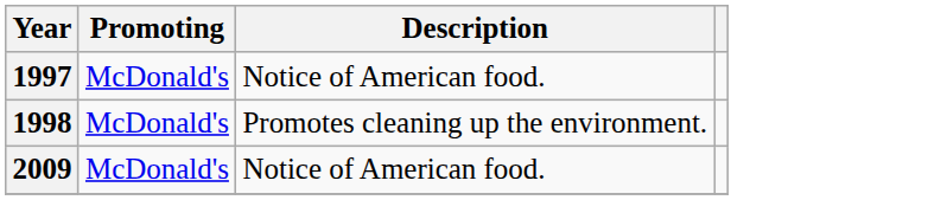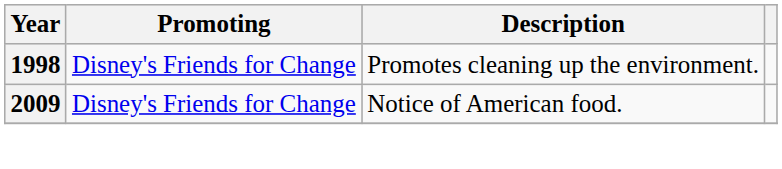 <table class="wikitable plainrowheaders sortable" style="margin-right: 0;">
 <tr>
 <th scope="col">Year</th>
 <th scope="col">Promoting</th>
 <th scope="col" class="unsortable">Description</th>
 <th scope="col" class="unsortable"></th>
 </tr>
 <tr>
-<th scope=row>1997</th>
-<td><a href='#'>McDonald's</a></td>
-<td style="text-align:left;">Notice of American food.</td>
-<td></td>
-</tr>
-<tr>
 <th scope=row>1998</th>
-<td><a href='#'>McDonald's</a></td>
+<td><a href='#'>Disney's Friends for Change</a></td>
 <td style="text-align:left;">Promotes cleaning up the environment.</td>
 <td></td>
 </tr>
 <tr>
 <th scope=row>2009</th>
-<td><a href='#'>McDonald's</a></td>
+<td><a href='#'>Disney's Friends for Change</a></td>
 <td style="text-align:left;">Notice of American food.</td>
 <td></td>
 </tr>
 <tr>
 </tr>
 </table>
